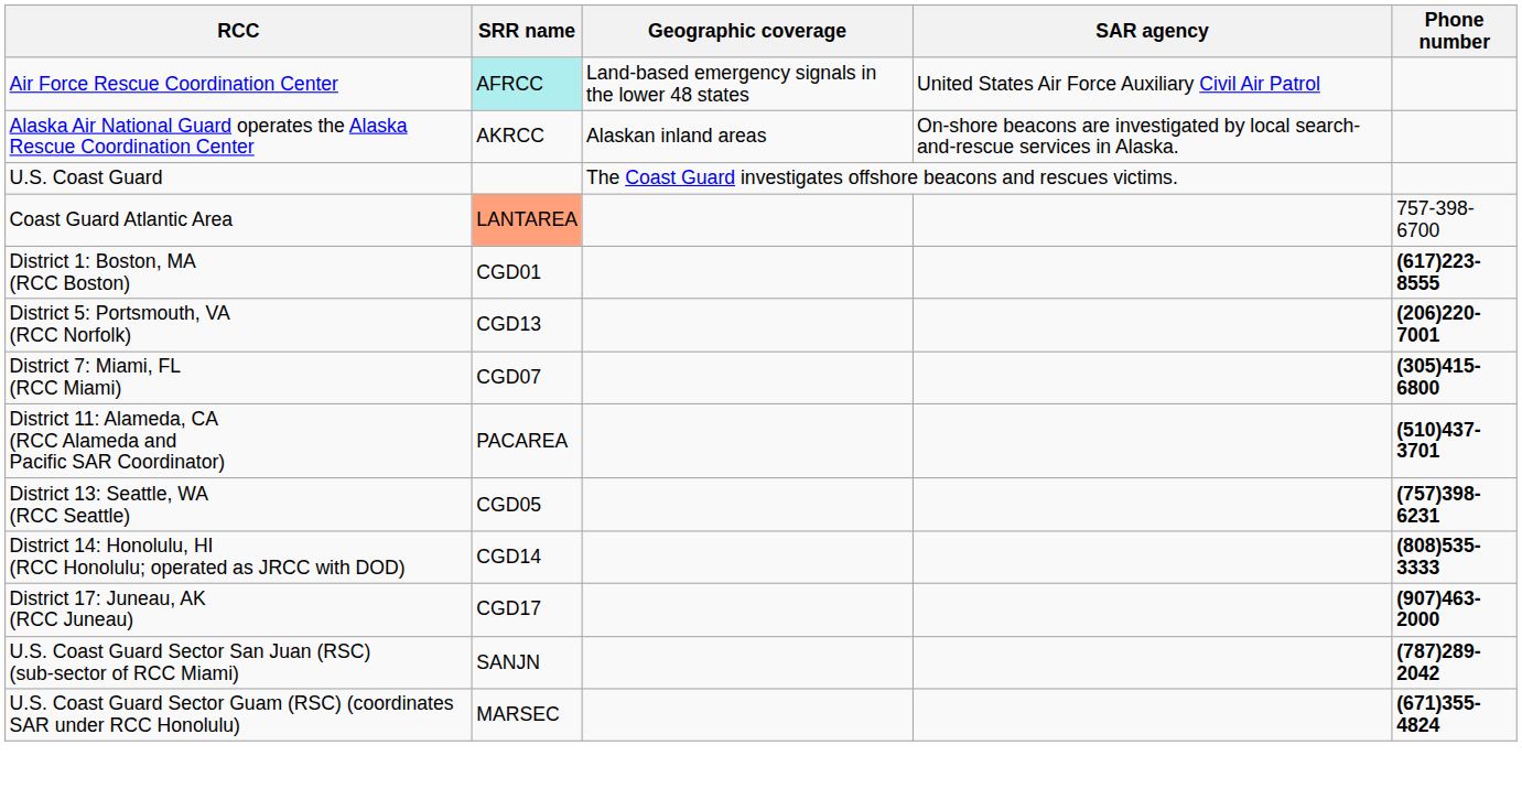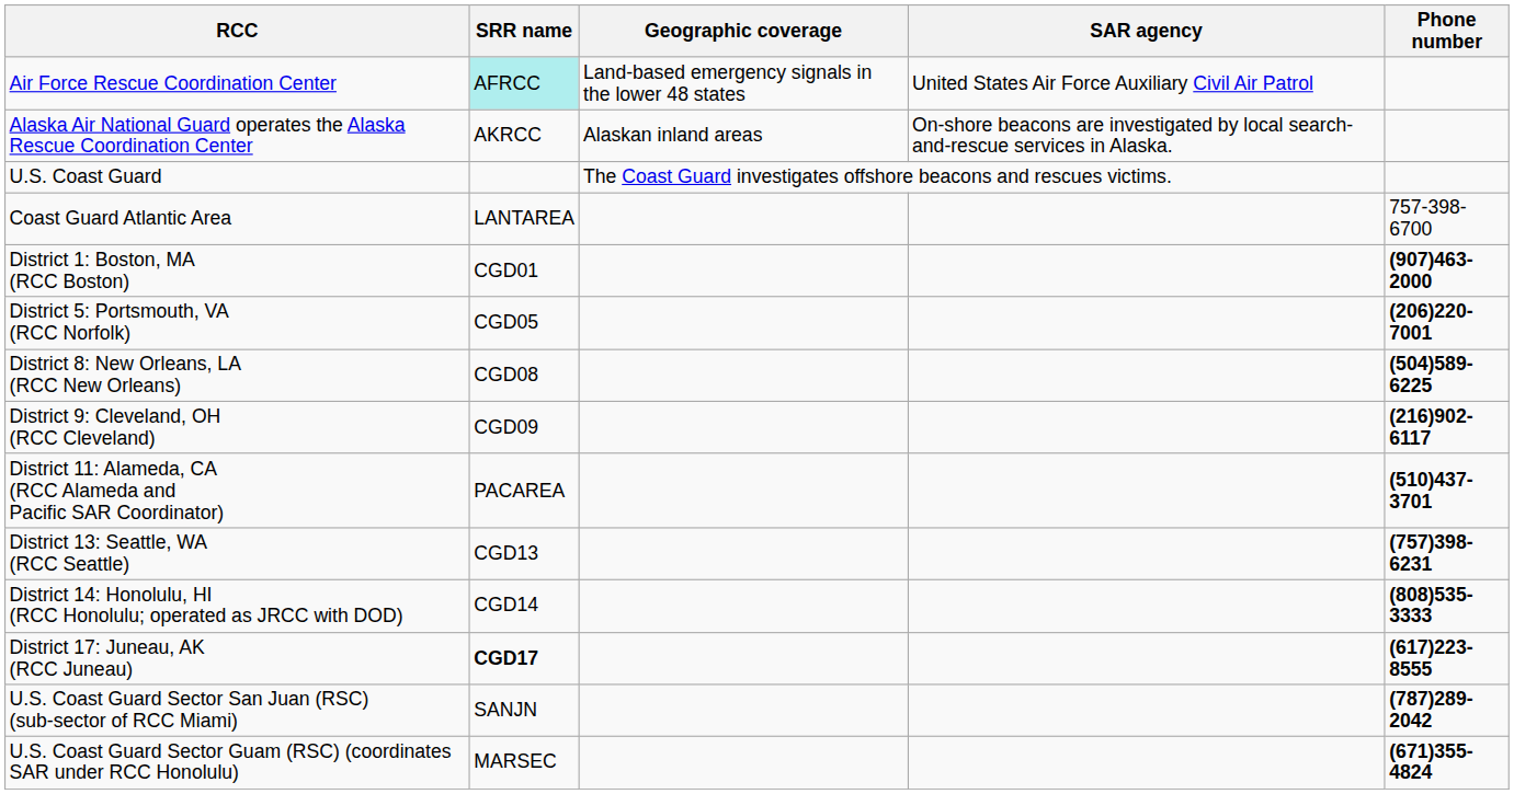 <table class="wikitable">
 <tr>
 <th>RCC</th>
 <th>SRR name</th>
 <th>Geographic coverage</th>
 <th>SAR agency</th>
 <th>Phone number</th>
 </tr>
 <tr>
 <td><a href='#'>Air Force Rescue Coordination Center</a></td>
 <td style="background: paleturquoise;">AFRCC</td>
 <td>Land-based emergency signals in the lower 48 states</td>
 <td>United States Air Force Auxiliary <a href='#'>Civil Air Patrol</a></td>
 <td></td>
 </tr>
 <tr>
 <td><a href='#'>Alaska Air National Guard</a> operates the <a href='#'>Alaska Rescue Coordination Center</a></td>
 <td>AKRCC</td>
 <td>Alaskan inland areas</td>
 <td>On-shore beacons are investigated by local search-and-rescue services in Alaska.</td>
 <td></td>
 </tr>
 <tr>
 <td>U.S. Coast Guard</td>
 <td></td>
 <td colspan="2">The <a href='#'>Coast Guard</a> investigates offshore beacons and rescues victims.</td>
 <td></td>
 </tr>
 <tr>
 <td>Coast Guard Atlantic Area</td>
-<td style="background: lightsalmon;">LANTAREA</td>
+<td>LANTAREA</td>
 <td></td>
 <td></td>
 <td>757-398-6700</td>
 </tr>
 <tr>
 <td>District 1: Boston, MA<br>(RCC Boston)</td>
 <td>CGD01</td>
 <td></td>
 <td></td>
-<td><strong>(617)223-8555</strong></td>
+<td><strong>(907)463-2000</strong></td>
 </tr>
 <tr>
 <td>District 5: Portsmouth, VA<br>(RCC Norfolk)</td>
-<td>CGD13</td>
+<td>CGD05</td>
 <td></td>
 <td></td>
 <td><strong>(206)220-7001</strong></td>
 </tr>
 <tr>
-<td>District 7: Miami, FL<br>(RCC Miami)</td>
-<td>CGD07</td>
+<td>District 8: New Orleans, LA<br>(RCC New Orleans)</td>
+<td>CGD08</td>
 <td></td>
 <td></td>
-<td><strong>(305)415-6800</strong></td>
+<td><strong>(504)589-6225</strong></td>
+</tr>
+<tr>
+<td>District 9: Cleveland, OH<br>(RCC Cleveland)</td>
+<td>CGD09</td>
+<td></td>
+<td></td>
+<td><strong>(216)902-6117</strong></td>
 </tr>
 <tr>
 <td>District 11: Alameda, CA<br>(RCC Alameda and<br>Pacific SAR Coordinator)</td>
 <td>PACAREA</td>
 <td></td>
 <td></td>
 <td><strong>(510)437-3701</strong></td>
 </tr>
 <tr>
 <td>District 13: Seattle, WA<br>(RCC Seattle)</td>
-<td>CGD05</td>
+<td>CGD13</td>
 <td></td>
 <td></td>
 <td><strong>(757)398-6231</strong></td>
 </tr>
 <tr>
 <td>District 14: Honolulu, HI<br>(RCC Honolulu; operated as JRCC with DOD)</td>
 <td>CGD14</td>
 <td></td>
 <td></td>
 <td><strong>(808)535-3333</strong></td>
 </tr>
 <tr>
 <td>District 17: Juneau, AK<br>(RCC Juneau)</td>
-<td>CGD17</td>
+<td><strong>CGD17</strong></td>
 <td></td>
 <td></td>
-<td><strong>(907)463-2000</strong></td>
+<td><strong>(617)223-8555</strong></td>
 </tr>
 <tr>
 <td>U.S. Coast Guard Sector San Juan (RSC)<br>(sub-sector of RCC Miami)</td>
 <td>SANJN</td>
 <td></td>
 <td></td>
 <td><strong>(787)289-2042</strong></td>
 </tr>
 <tr>
 <td>U.S. Coast Guard Sector Guam (RSC) (coordinates SAR under RCC Honolulu)</td>
 <td>MARSEC</td>
 <td></td>
 <td></td>
 <td><strong>(671)355-4824</strong></td>
 </tr>
 </table>
